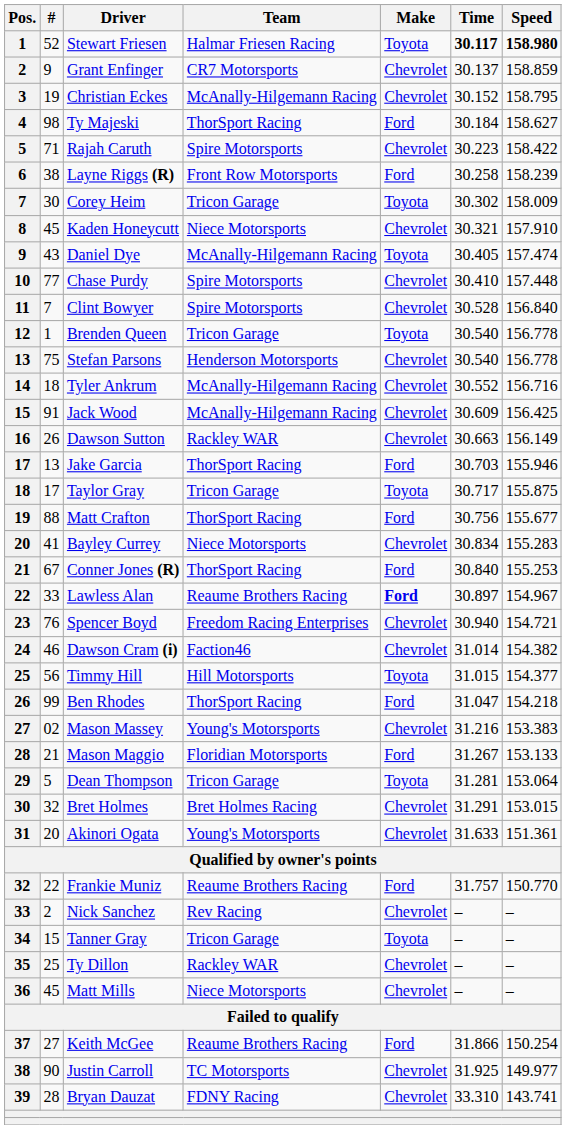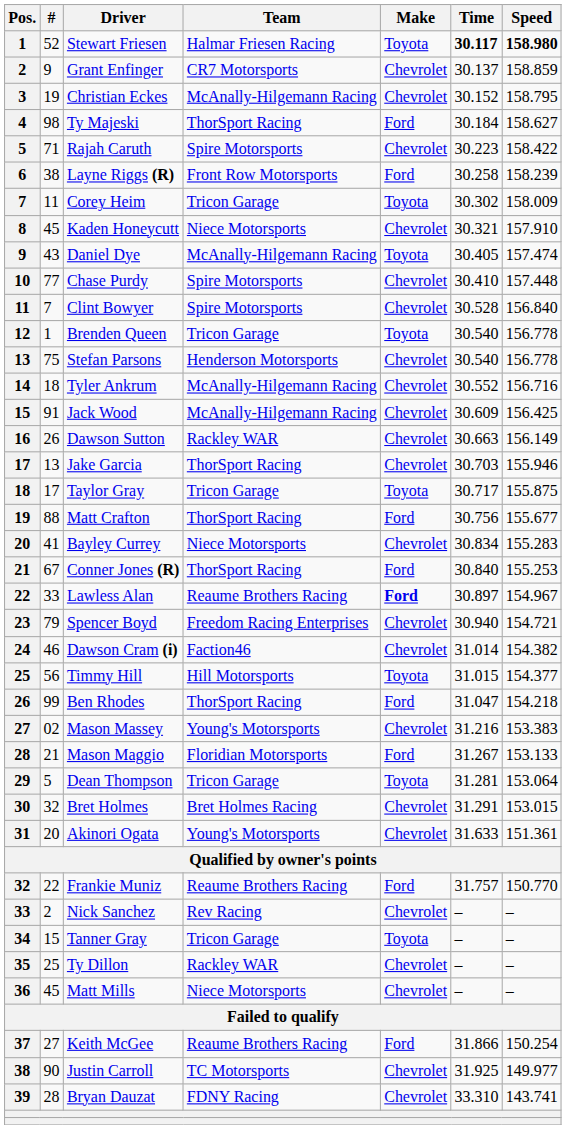 <table class="wikitable" style="font-size:95%">
 <tr>
 <th>Pos.</th>
 <th>#</th>
 <th>Driver</th>
 <th>Team</th>
 <th>Make</th>
 <th>Time</th>
 <th>Speed</th>
 </tr>
 <tr>
 <th>1</th>
 <td>52</td>
 <td><a href='#'>Stewart Friesen</a></td>
 <td><a href='#'>Halmar Friesen Racing</a></td>
 <td><a href='#'>Toyota</a></td>
 <td><strong>30.117</strong></td>
 <td><strong>158.980</strong></td>
 </tr>
 <tr>
 <th>2</th>
 <td>9</td>
 <td><a href='#'>Grant Enfinger</a></td>
 <td><a href='#'>CR7 Motorsports</a></td>
 <td><a href='#'>Chevrolet</a></td>
 <td>30.137</td>
 <td>158.859</td>
 </tr>
 <tr>
 <th>3</th>
 <td>19</td>
 <td><a href='#'>Christian Eckes</a></td>
 <td><a href='#'>McAnally-Hilgemann Racing</a></td>
 <td><a href='#'>Chevrolet</a></td>
 <td>30.152</td>
 <td>158.795</td>
 </tr>
 <tr>
 <th>4</th>
 <td>98</td>
 <td><a href='#'>Ty Majeski</a></td>
 <td><a href='#'>ThorSport Racing</a></td>
 <td><a href='#'>Ford</a></td>
 <td>30.184</td>
 <td>158.627</td>
 </tr>
 <tr>
 <th>5</th>
 <td>71</td>
 <td><a href='#'>Rajah Caruth</a></td>
 <td><a href='#'>Spire Motorsports</a></td>
 <td><a href='#'>Chevrolet</a></td>
 <td>30.223</td>
 <td>158.422</td>
 </tr>
 <tr>
 <th>6</th>
 <td>38</td>
 <td><a href='#'>Layne Riggs</a> <strong>(R)</strong></td>
 <td><a href='#'>Front Row Motorsports</a></td>
 <td><a href='#'>Ford</a></td>
 <td>30.258</td>
 <td>158.239</td>
 </tr>
 <tr>
 <th>7</th>
-<td>30</td>
+<td>11</td>
 <td><a href='#'>Corey Heim</a></td>
 <td><a href='#'>Tricon Garage</a></td>
 <td><a href='#'>Toyota</a></td>
 <td>30.302</td>
 <td>158.009</td>
 </tr>
 <tr>
 <th>8</th>
 <td>45</td>
 <td><a href='#'>Kaden Honeycutt</a></td>
 <td><a href='#'>Niece Motorsports</a></td>
 <td><a href='#'>Chevrolet</a></td>
 <td>30.321</td>
 <td>157.910</td>
 </tr>
 <tr>
 <th>9</th>
 <td>43</td>
 <td><a href='#'>Daniel Dye</a></td>
 <td><a href='#'>McAnally-Hilgemann Racing</a></td>
 <td><a href='#'>Toyota</a></td>
 <td>30.405</td>
 <td>157.474</td>
 </tr>
 <tr>
 <th>10</th>
 <td>77</td>
 <td><a href='#'>Chase Purdy</a></td>
 <td><a href='#'>Spire Motorsports</a></td>
 <td><a href='#'>Chevrolet</a></td>
 <td>30.410</td>
 <td>157.448</td>
 </tr>
 <tr>
 <th>11</th>
 <td>7</td>
 <td><a href='#'>Clint Bowyer</a></td>
 <td><a href='#'>Spire Motorsports</a></td>
 <td><a href='#'>Chevrolet</a></td>
 <td>30.528</td>
 <td>156.840</td>
 </tr>
 <tr>
 <th>12</th>
 <td>1</td>
 <td><a href='#'>Brenden Queen</a></td>
 <td><a href='#'>Tricon Garage</a></td>
 <td><a href='#'>Toyota</a></td>
 <td>30.540</td>
 <td>156.778</td>
 </tr>
 <tr>
 <th>13</th>
 <td>75</td>
 <td><a href='#'>Stefan Parsons</a></td>
 <td><a href='#'>Henderson Motorsports</a></td>
 <td><a href='#'>Chevrolet</a></td>
 <td>30.540</td>
 <td>156.778</td>
 </tr>
 <tr>
 <th>14</th>
 <td>18</td>
 <td><a href='#'>Tyler Ankrum</a></td>
 <td><a href='#'>McAnally-Hilgemann Racing</a></td>
 <td><a href='#'>Chevrolet</a></td>
 <td>30.552</td>
 <td>156.716</td>
 </tr>
 <tr>
 <th>15</th>
 <td>91</td>
 <td><a href='#'>Jack Wood</a></td>
 <td><a href='#'>McAnally-Hilgemann Racing</a></td>
 <td><a href='#'>Chevrolet</a></td>
 <td>30.609</td>
 <td>156.425</td>
 </tr>
 <tr>
 <th>16</th>
 <td>26</td>
 <td><a href='#'>Dawson Sutton</a></td>
 <td><a href='#'>Rackley WAR</a></td>
 <td><a href='#'>Chevrolet</a></td>
 <td>30.663</td>
 <td>156.149</td>
 </tr>
 <tr>
 <th>17</th>
 <td>13</td>
 <td><a href='#'>Jake Garcia</a></td>
 <td><a href='#'>ThorSport Racing</a></td>
-<td><a href='#'>Ford</a></td>
+<td><a href='#'>Chevrolet</a></td>
 <td>30.703</td>
 <td>155.946</td>
 </tr>
 <tr>
 <th>18</th>
 <td>17</td>
 <td><a href='#'>Taylor Gray</a></td>
 <td><a href='#'>Tricon Garage</a></td>
 <td><a href='#'>Toyota</a></td>
 <td>30.717</td>
 <td>155.875</td>
 </tr>
 <tr>
 <th>19</th>
 <td>88</td>
 <td><a href='#'>Matt Crafton</a></td>
 <td><a href='#'>ThorSport Racing</a></td>
 <td><a href='#'>Ford</a></td>
 <td>30.756</td>
 <td>155.677</td>
 </tr>
 <tr>
 <th>20</th>
 <td>41</td>
 <td><a href='#'>Bayley Currey</a></td>
 <td><a href='#'>Niece Motorsports</a></td>
 <td><a href='#'>Chevrolet</a></td>
 <td>30.834</td>
 <td>155.283</td>
 </tr>
 <tr>
 <th>21</th>
 <td>67</td>
 <td><a href='#'>Conner Jones</a> <strong>(R)</strong></td>
 <td><a href='#'>ThorSport Racing</a></td>
 <td><a href='#'>Ford</a></td>
 <td>30.840</td>
 <td>155.253</td>
 </tr>
 <tr>
 <th>22</th>
 <td>33</td>
 <td><a href='#'>Lawless Alan</a></td>
 <td><a href='#'>Reaume Brothers Racing</a></td>
 <td><strong><a href='#'>Ford</a></strong></td>
 <td>30.897</td>
 <td>154.967</td>
 </tr>
 <tr>
 <th>23</th>
-<td>76</td>
+<td>79</td>
 <td><a href='#'>Spencer Boyd</a></td>
 <td><a href='#'>Freedom Racing Enterprises</a></td>
 <td><a href='#'>Chevrolet</a></td>
 <td>30.940</td>
 <td>154.721</td>
 </tr>
 <tr>
 <th>24</th>
 <td>46</td>
 <td><a href='#'>Dawson Cram</a> <strong>(i)</strong></td>
 <td><a href='#'>Faction46</a></td>
 <td><a href='#'>Chevrolet</a></td>
 <td>31.014</td>
 <td>154.382</td>
 </tr>
 <tr>
 <th>25</th>
 <td>56</td>
 <td><a href='#'>Timmy Hill</a></td>
 <td><a href='#'>Hill Motorsports</a></td>
 <td><a href='#'>Toyota</a></td>
 <td>31.015</td>
 <td>154.377</td>
 </tr>
 <tr>
 <th>26</th>
 <td>99</td>
 <td><a href='#'>Ben Rhodes</a></td>
 <td><a href='#'>ThorSport Racing</a></td>
 <td><a href='#'>Ford</a></td>
 <td>31.047</td>
 <td>154.218</td>
 </tr>
 <tr>
 <th>27</th>
 <td>02</td>
 <td><a href='#'>Mason Massey</a></td>
 <td><a href='#'>Young's Motorsports</a></td>
 <td><a href='#'>Chevrolet</a></td>
 <td>31.216</td>
 <td>153.383</td>
 </tr>
 <tr>
 <th>28</th>
 <td>21</td>
 <td><a href='#'>Mason Maggio</a></td>
 <td><a href='#'>Floridian Motorsports</a></td>
 <td><a href='#'>Ford</a></td>
 <td>31.267</td>
 <td>153.133</td>
 </tr>
 <tr>
 <th>29</th>
 <td>5</td>
 <td><a href='#'>Dean Thompson</a></td>
 <td><a href='#'>Tricon Garage</a></td>
 <td><a href='#'>Toyota</a></td>
 <td>31.281</td>
 <td>153.064</td>
 </tr>
 <tr>
 <th>30</th>
 <td>32</td>
 <td><a href='#'>Bret Holmes</a></td>
 <td><a href='#'>Bret Holmes Racing</a></td>
 <td><a href='#'>Chevrolet</a></td>
 <td>31.291</td>
 <td>153.015</td>
 </tr>
 <tr>
 <th>31</th>
 <td>20</td>
 <td><a href='#'>Akinori Ogata</a></td>
 <td><a href='#'>Young's Motorsports</a></td>
 <td><a href='#'>Chevrolet</a></td>
 <td>31.633</td>
 <td>151.361</td>
 </tr>
 <tr>
 <th colspan="7">Qualified by owner's points</th>
 </tr>
 <tr>
 <th>32</th>
 <td>22</td>
 <td><a href='#'>Frankie Muniz</a></td>
 <td><a href='#'>Reaume Brothers Racing</a></td>
 <td><a href='#'>Ford</a></td>
 <td>31.757</td>
 <td>150.770</td>
 </tr>
 <tr>
 <th>33</th>
 <td>2</td>
 <td><a href='#'>Nick Sanchez</a></td>
 <td><a href='#'>Rev Racing</a></td>
 <td><a href='#'>Chevrolet</a></td>
 <td>–</td>
 <td>–</td>
 </tr>
 <tr>
 <th>34</th>
 <td>15</td>
 <td><a href='#'>Tanner Gray</a></td>
 <td><a href='#'>Tricon Garage</a></td>
 <td><a href='#'>Toyota</a></td>
 <td>–</td>
 <td>–</td>
 </tr>
 <tr>
 <th>35</th>
 <td>25</td>
 <td><a href='#'>Ty Dillon</a></td>
 <td><a href='#'>Rackley WAR</a></td>
 <td><a href='#'>Chevrolet</a></td>
 <td>–</td>
 <td>–</td>
 </tr>
 <tr>
 <th>36</th>
 <td>45</td>
 <td><a href='#'>Matt Mills</a></td>
 <td><a href='#'>Niece Motorsports</a></td>
 <td><a href='#'>Chevrolet</a></td>
 <td>–</td>
 <td>–</td>
 </tr>
 <tr>
 <th colspan="7">Failed to qualify</th>
 </tr>
 <tr>
 <th>37</th>
 <td>27</td>
 <td><a href='#'>Keith McGee</a></td>
 <td><a href='#'>Reaume Brothers Racing</a></td>
 <td><a href='#'>Ford</a></td>
 <td>31.866</td>
 <td>150.254</td>
 </tr>
 <tr>
 <th>38</th>
 <td>90</td>
 <td><a href='#'>Justin Carroll</a></td>
 <td><a href='#'>TC Motorsports</a></td>
 <td><a href='#'>Chevrolet</a></td>
 <td>31.925</td>
 <td>149.977</td>
 </tr>
 <tr>
 <th>39</th>
 <td>28</td>
 <td><a href='#'>Bryan Dauzat</a></td>
 <td><a href='#'>FDNY Racing</a></td>
 <td><a href='#'>Chevrolet</a></td>
 <td>33.310</td>
 <td>143.741</td>
 </tr>
 <tr>
 <th colspan="7"></th>
 </tr>
 <tr>
 <th colspan="7"></th>
 </tr>
 </table>
